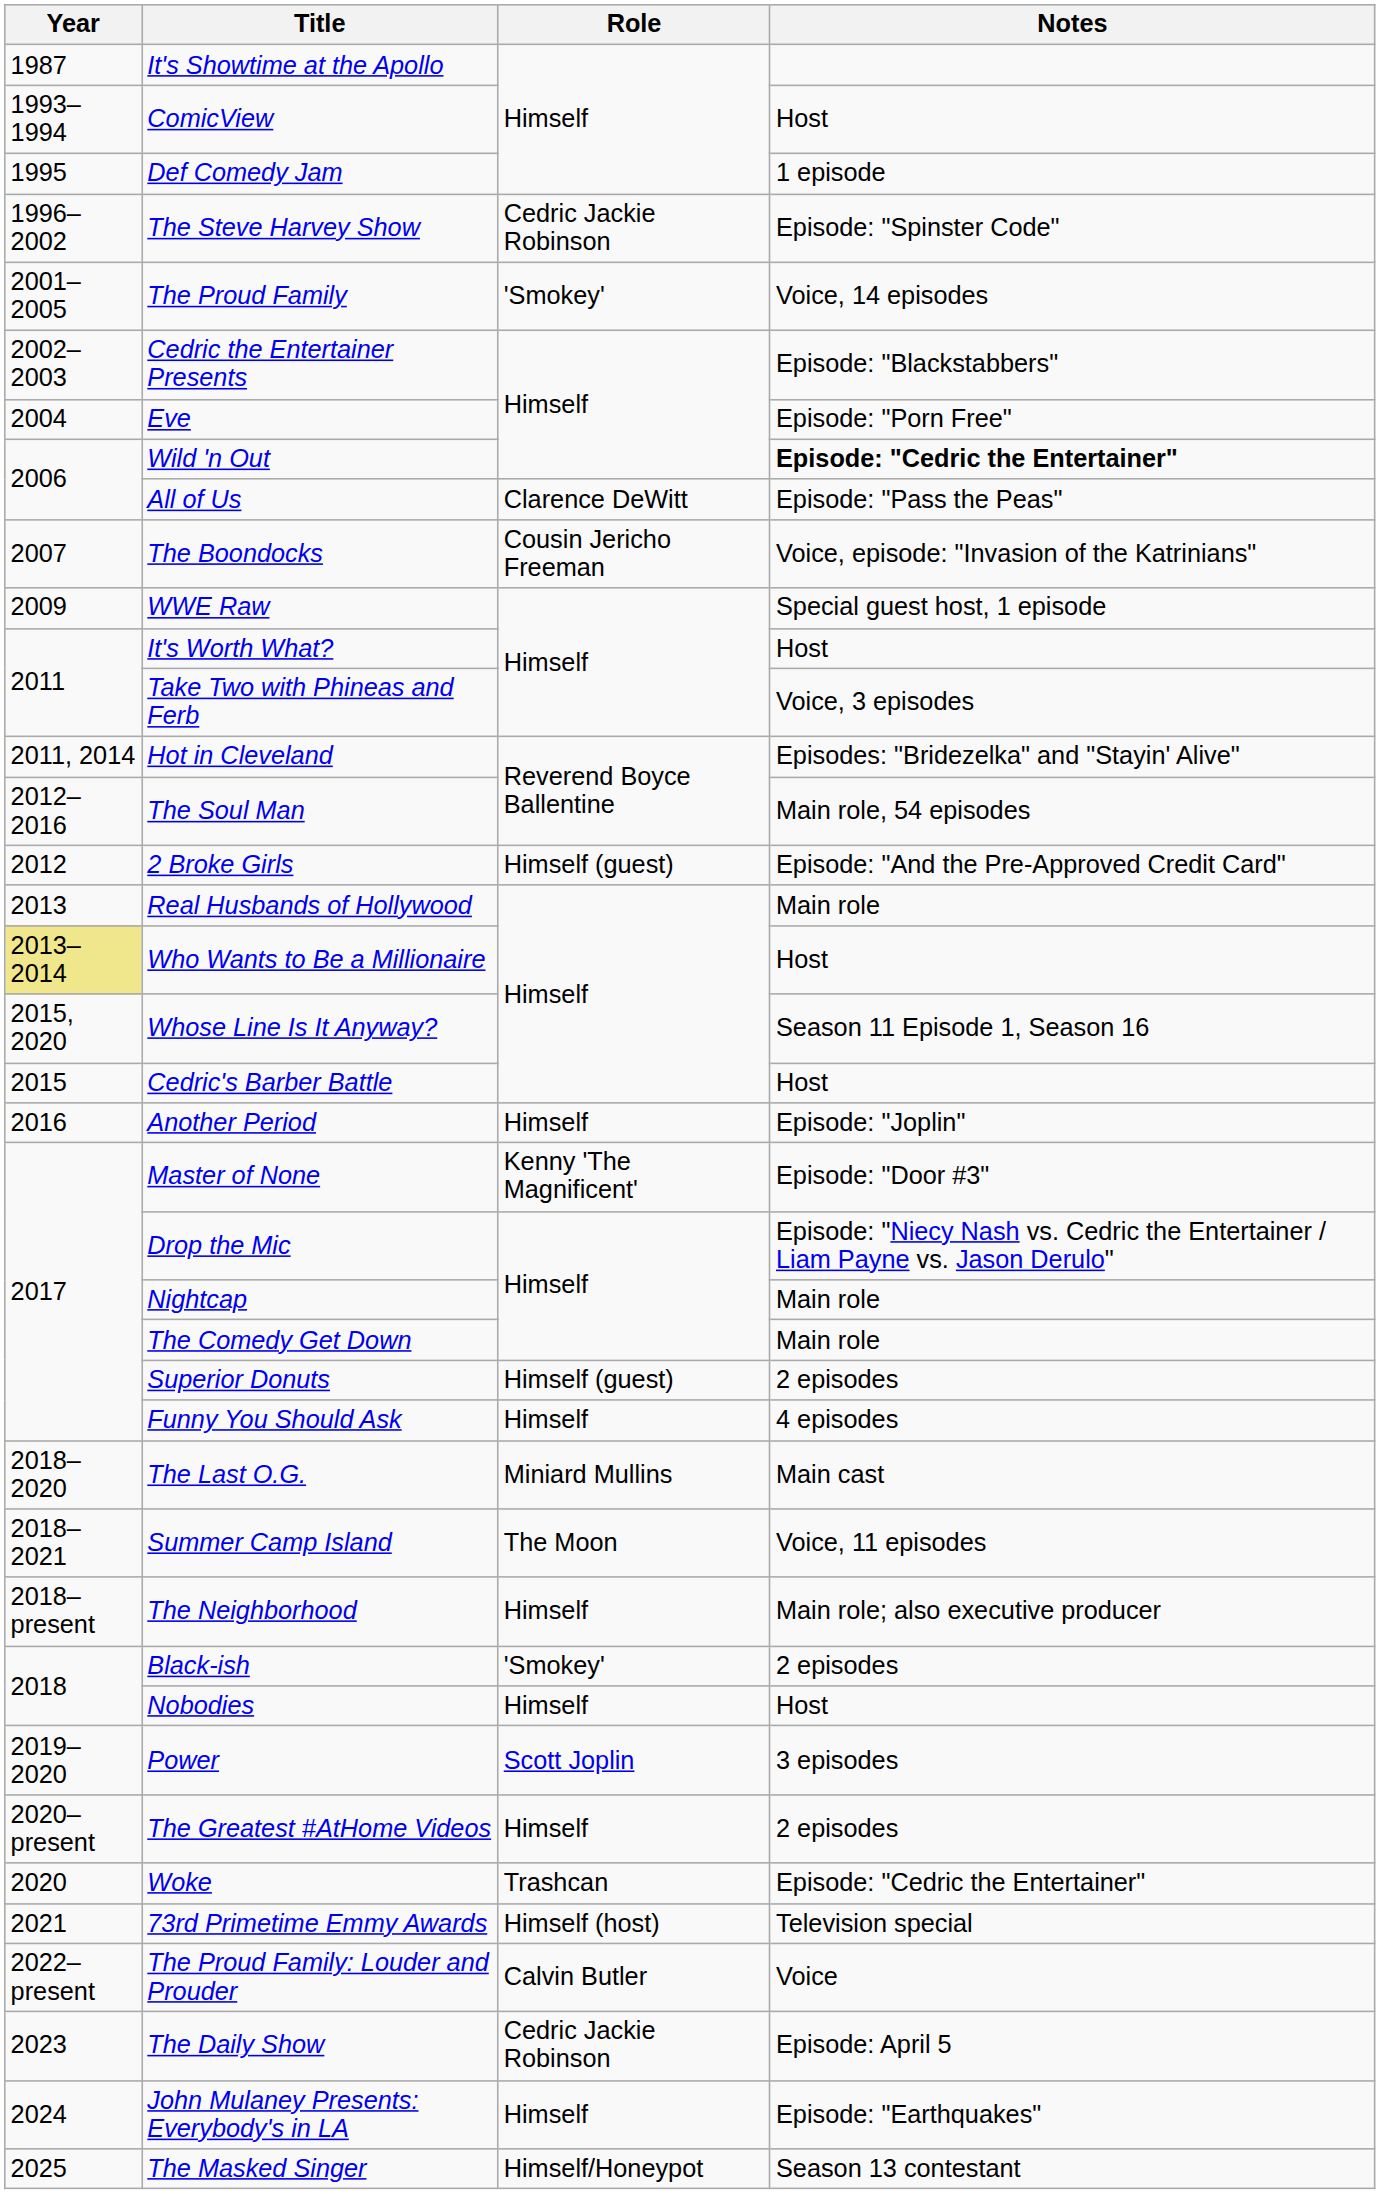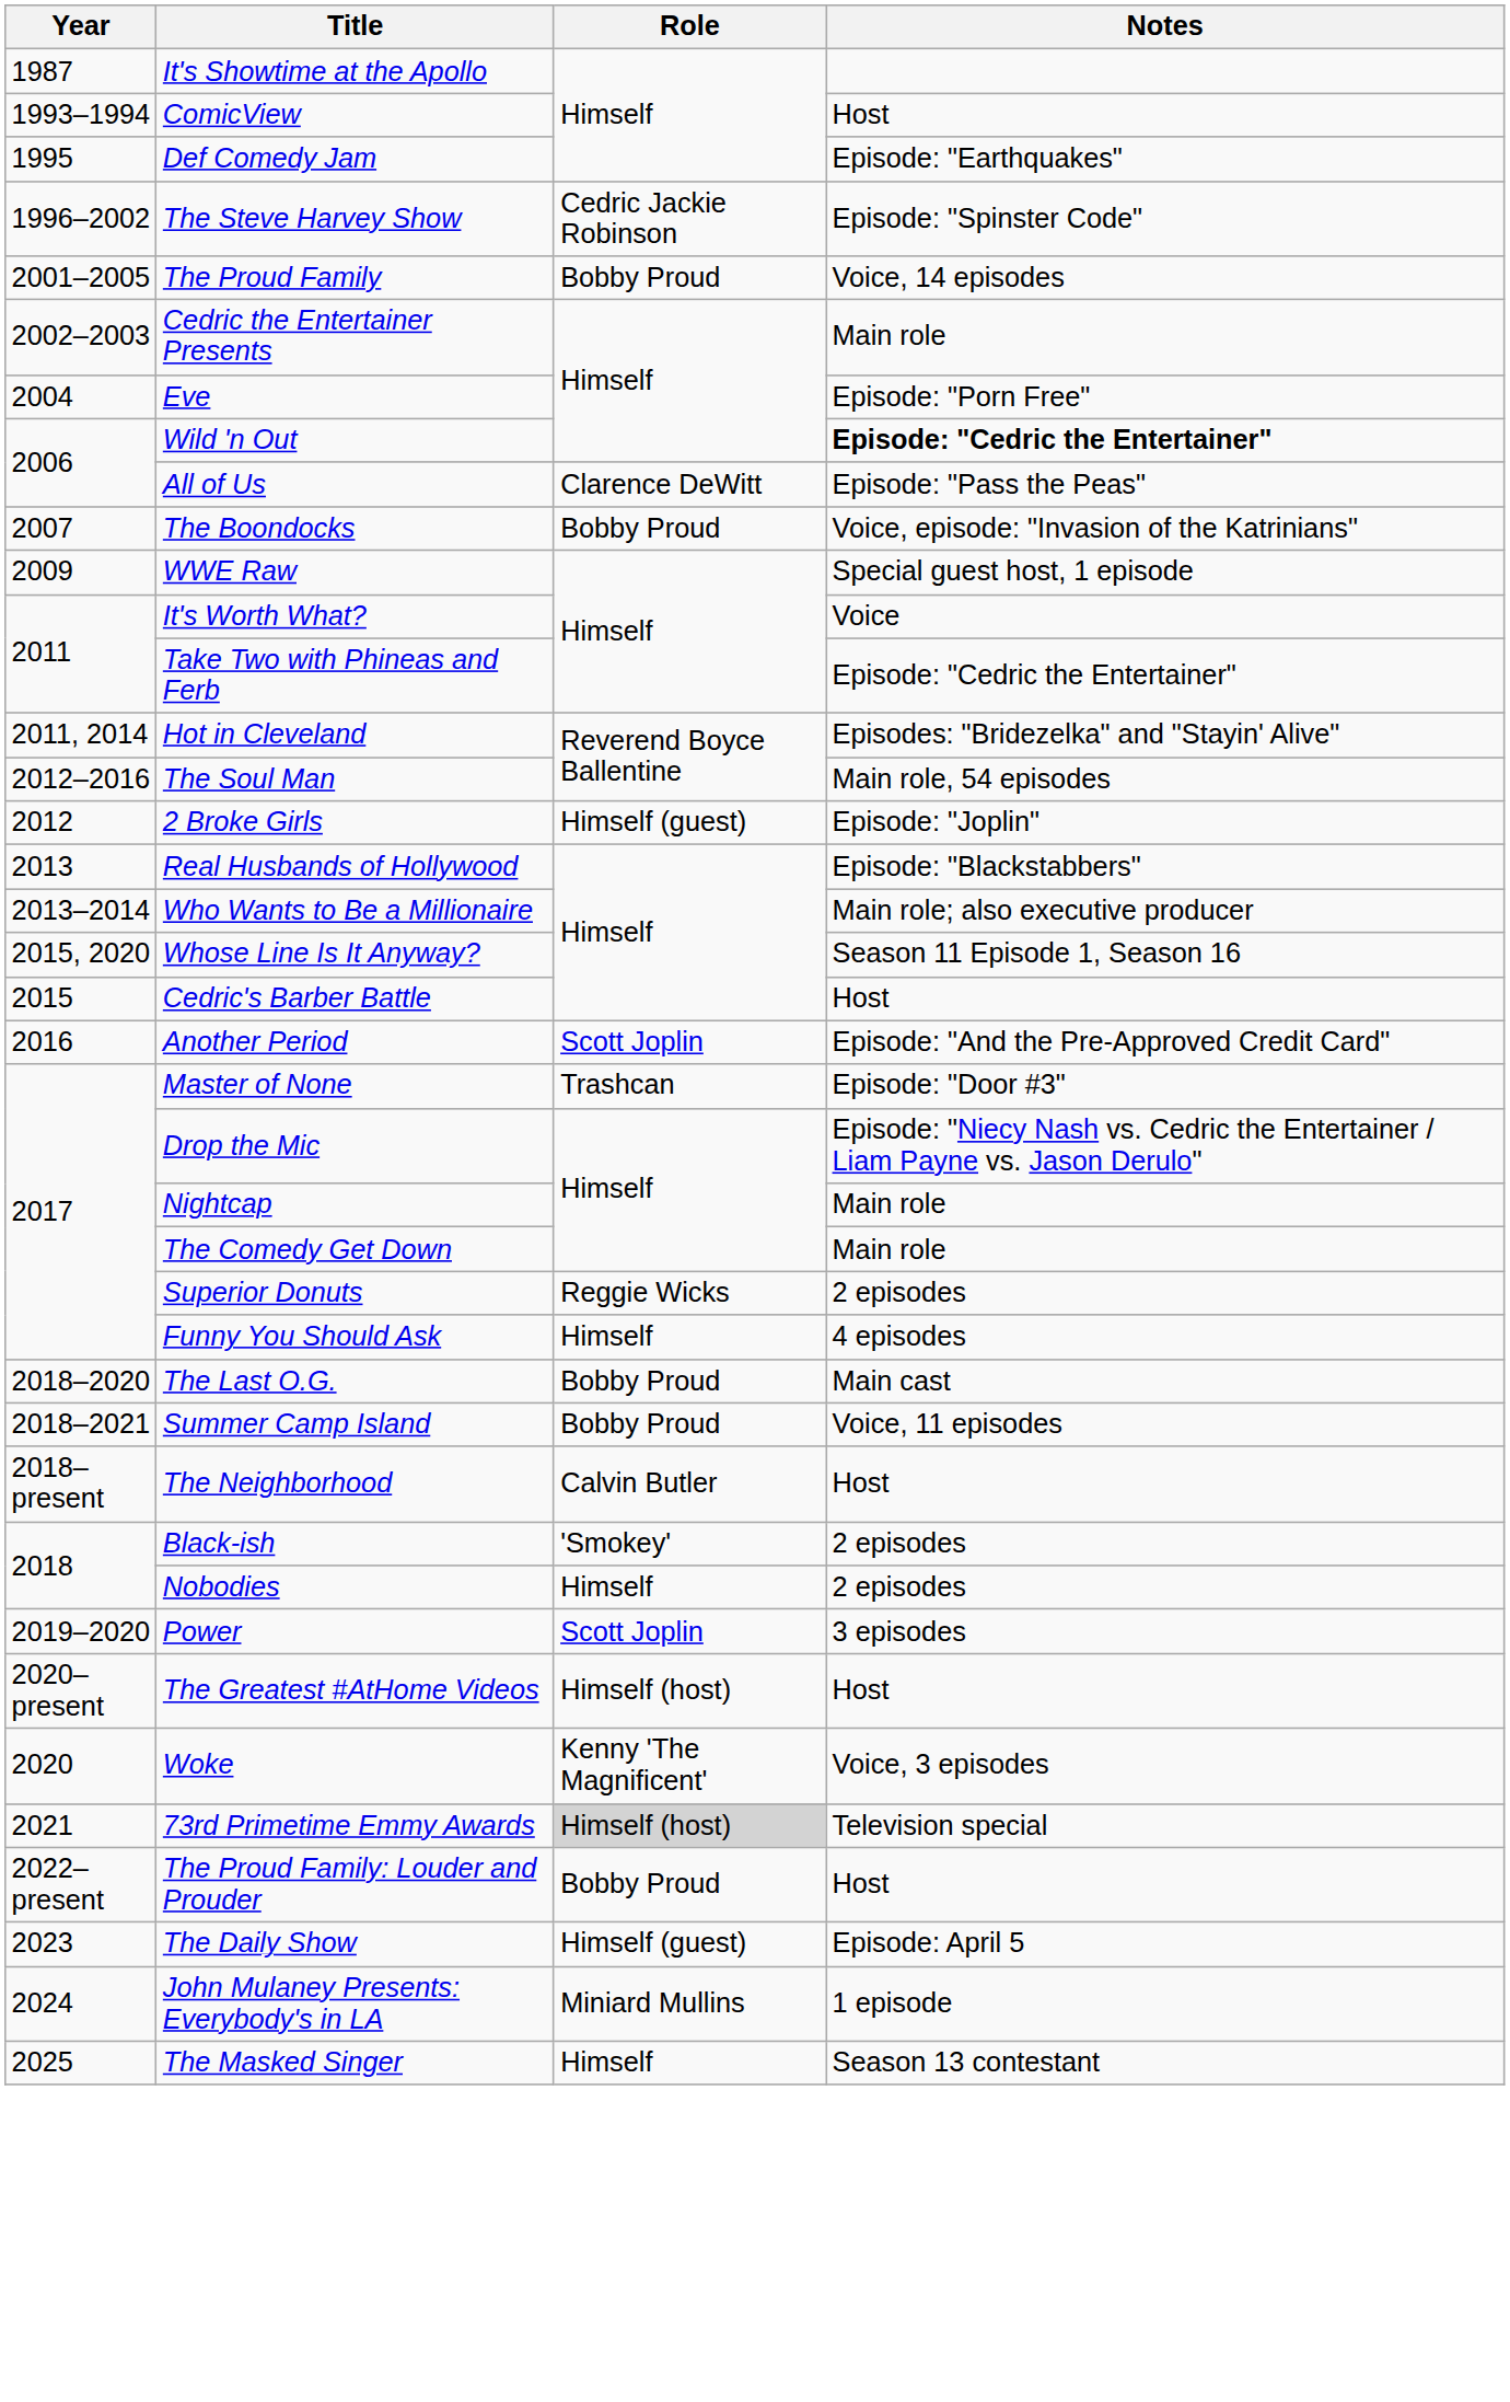 <table class="wikitable sortable">
 <tr>
 <th>Year</th>
 <th>Title</th>
 <th>Role</th>
 <th class="unsortable">Notes</th>
 </tr>
 <tr>
 <td>1987</td>
 <td><em><a href='#'>It's Showtime at the Apollo</a></em></td>
 <td rowspan="3">Himself</td>
 <td></td>
 </tr>
 <tr>
 <td>1993–1994</td>
 <td><em><a href='#'>ComicView</a></em></td>
 <td>Host</td>
 </tr>
 <tr>
 <td>1995</td>
 <td><em><a href='#'>Def Comedy Jam</a></em></td>
-<td>1 episode</td>
+<td>Episode: "Earthquakes"</td>
 </tr>
 <tr>
 <td>1996–2002</td>
 <td><em><a href='#'>The Steve Harvey Show</a></em></td>
 <td>Cedric Jackie Robinson</td>
 <td>Episode: "Spinster Code"</td>
 </tr>
 <tr>
 <td>2001–2005</td>
 <td><em><a href='#'>The Proud Family</a></em></td>
-<td>'Smokey'</td>
+<td>Bobby Proud</td>
 <td>Voice, 14 episodes</td>
 </tr>
 <tr>
 <td>2002–2003</td>
 <td><em><a href='#'>Cedric the Entertainer Presents</a></em></td>
 <td rowspan="3">Himself</td>
-<td>Episode: "Blackstabbers"</td>
+<td>Main role</td>
 </tr>
 <tr>
 <td>2004</td>
 <td><em><a href='#'>Eve</a></em></td>
 <td>Episode: "Porn Free"</td>
 </tr>
 <tr>
 <td rowspan="2">2006</td>
 <td><em><a href='#'>Wild 'n Out</a></em></td>
 <td><strong>Episode: "Cedric the Entertainer"</strong></td>
 </tr>
 <tr>
 <td><em><a href='#'>All of Us</a></em></td>
 <td>Clarence DeWitt</td>
 <td>Episode: "Pass the Peas"</td>
 </tr>
 <tr>
 <td>2007</td>
 <td><em><a href='#'>The Boondocks</a></em></td>
-<td>Cousin Jericho Freeman</td>
+<td>Bobby Proud</td>
 <td>Voice, episode: "Invasion of the Katrinians"</td>
 </tr>
 <tr>
 <td>2009</td>
 <td><em><a href='#'>WWE Raw</a></em></td>
 <td rowspan="3">Himself</td>
 <td>Special guest host, 1 episode</td>
 </tr>
 <tr>
 <td rowspan="2">2011</td>
 <td><em><a href='#'>It's Worth What?</a></em></td>
-<td>Host</td>
+<td>Voice</td>
 </tr>
 <tr>
 <td><em><a href='#'>Take Two with Phineas and Ferb</a></em></td>
-<td>Voice, 3 episodes</td>
+<td>Episode: "Cedric the Entertainer"</td>
 </tr>
 <tr>
 <td>2011, 2014</td>
 <td><em><a href='#'>Hot in Cleveland</a></em></td>
 <td rowspan="2">Reverend Boyce Ballentine</td>
 <td>Episodes: "Bridezelka" and "Stayin' Alive"</td>
 </tr>
 <tr>
 <td>2012–2016</td>
 <td><em><a href='#'>The Soul Man</a></em></td>
 <td>Main role, 54 episodes</td>
 </tr>
 <tr>
 <td>2012</td>
 <td><em><a href='#'>2 Broke Girls</a></em></td>
 <td>Himself (guest)</td>
-<td>Episode: "And the Pre-Approved Credit Card"</td>
+<td>Episode: "Joplin"</td>
 </tr>
 <tr>
 <td>2013</td>
 <td><em><a href='#'>Real Husbands of Hollywood</a></em></td>
 <td rowspan="4">Himself</td>
-<td>Main role</td>
+<td>Episode: "Blackstabbers"</td>
 </tr>
 <tr>
-<td style="background: khaki;">2013–2014</td>
+<td>2013–2014</td>
 <td><em><a href='#'>Who Wants to Be a Millionaire</a></em></td>
-<td>Host</td>
+<td>Main role; also executive producer</td>
 </tr>
 <tr>
 <td>2015, 2020</td>
 <td><em><a href='#'>Whose Line Is It Anyway?</a></em></td>
 <td>Season 11 Episode 1, Season 16</td>
 </tr>
 <tr>
 <td>2015</td>
 <td><em><a href='#'>Cedric's Barber Battle</a></em></td>
 <td>Host</td>
 </tr>
 <tr>
 <td>2016</td>
 <td><em><a href='#'>Another Period</a></em></td>
-<td>Himself</td>
-<td>Episode: "Joplin"</td>
+<td><a href='#'>Scott Joplin</a></td>
+<td>Episode: "And the Pre-Approved Credit Card"</td>
 </tr>
 <tr>
 <td rowspan="6">2017</td>
 <td><em><a href='#'>Master of None</a></em></td>
-<td>Kenny 'The Magnificent'</td>
+<td>Trashcan</td>
 <td>Episode: "Door #3"</td>
 </tr>
 <tr>
 <td><em><a href='#'>Drop the Mic</a></em></td>
 <td rowspan="3">Himself</td>
 <td>Episode: "<a href='#'>Niecy Nash</a> vs. Cedric the Entertainer / <a href='#'>Liam Payne</a> vs. <a href='#'>Jason Derulo</a>"</td>
 </tr>
 <tr>
 <td><em><a href='#'>Nightcap</a></em></td>
 <td>Main role</td>
 </tr>
 <tr>
 <td><em><a href='#'>The Comedy Get Down</a></em></td>
 <td>Main role</td>
 </tr>
 <tr>
 <td><em><a href='#'>Superior Donuts</a></em></td>
-<td>Himself (guest)</td>
+<td>Reggie Wicks</td>
 <td>2 episodes</td>
 </tr>
 <tr>
 <td><em><a href='#'>Funny You Should Ask</a></em></td>
 <td>Himself</td>
 <td>4 episodes</td>
 </tr>
 <tr>
 <td>2018–2020</td>
 <td><em><a href='#'>The Last O.G.</a></em></td>
-<td>Miniard Mullins</td>
+<td>Bobby Proud</td>
 <td>Main cast</td>
 </tr>
 <tr>
 <td>2018–2021</td>
 <td><em><a href='#'>Summer Camp Island</a></em></td>
-<td>The Moon</td>
+<td>Bobby Proud</td>
 <td>Voice, 11 episodes</td>
 </tr>
 <tr>
 <td>2018–present</td>
 <td><em><a href='#'>The Neighborhood</a></em></td>
-<td>Himself</td>
-<td>Main role; also executive producer</td>
+<td>Calvin Butler</td>
+<td>Host</td>
 </tr>
 <tr>
 <td rowspan="2">2018</td>
 <td><em><a href='#'>Black-ish</a></em></td>
 <td>'Smokey'</td>
 <td>2 episodes</td>
 </tr>
 <tr>
 <td><em><a href='#'>Nobodies</a></em></td>
 <td>Himself</td>
-<td>Host</td>
+<td>2 episodes</td>
 </tr>
 <tr>
 <td>2019–2020</td>
 <td><em><a href='#'>Power</a></em></td>
 <td><a href='#'>Scott Joplin</a></td>
 <td>3 episodes</td>
 </tr>
 <tr>
 <td>2020–present</td>
 <td><em><a href='#'>The Greatest #AtHome Videos</a></em></td>
-<td>Himself</td>
-<td>2 episodes</td>
+<td>Himself (host)</td>
+<td>Host</td>
 </tr>
 <tr>
 <td>2020</td>
 <td><em><a href='#'>Woke</a></em></td>
-<td>Trashcan</td>
-<td>Episode: "Cedric the Entertainer"</td>
+<td>Kenny 'The Magnificent'</td>
+<td>Voice, 3 episodes</td>
 </tr>
 <tr>
 <td>2021</td>
 <td><em><a href='#'>73rd Primetime Emmy Awards</a></em></td>
-<td>Himself (host)</td>
+<td style="background: lightgrey;">Himself (host)</td>
 <td>Television special</td>
 </tr>
 <tr>
 <td>2022–present</td>
 <td><em><a href='#'>The Proud Family: Louder and Prouder</a></em></td>
-<td>Calvin Butler</td>
-<td>Voice</td>
+<td>Bobby Proud</td>
+<td>Host</td>
 </tr>
 <tr>
 <td>2023</td>
 <td><em><a href='#'>The Daily Show</a></em></td>
-<td>Cedric Jackie Robinson</td>
+<td>Himself (guest)</td>
 <td>Episode: April 5</td>
 </tr>
 <tr>
 <td>2024</td>
 <td><em><a href='#'>John Mulaney Presents: Everybody's in LA</a></em></td>
-<td>Himself</td>
-<td>Episode: "Earthquakes"</td>
+<td>Miniard Mullins</td>
+<td>1 episode</td>
 </tr>
 <tr>
 <td>2025</td>
 <td><em><a href='#'>The Masked Singer</a></em></td>
-<td>Himself/Honeypot</td>
+<td>Himself</td>
 <td>Season 13 contestant</td>
 </tr>
 </table>
